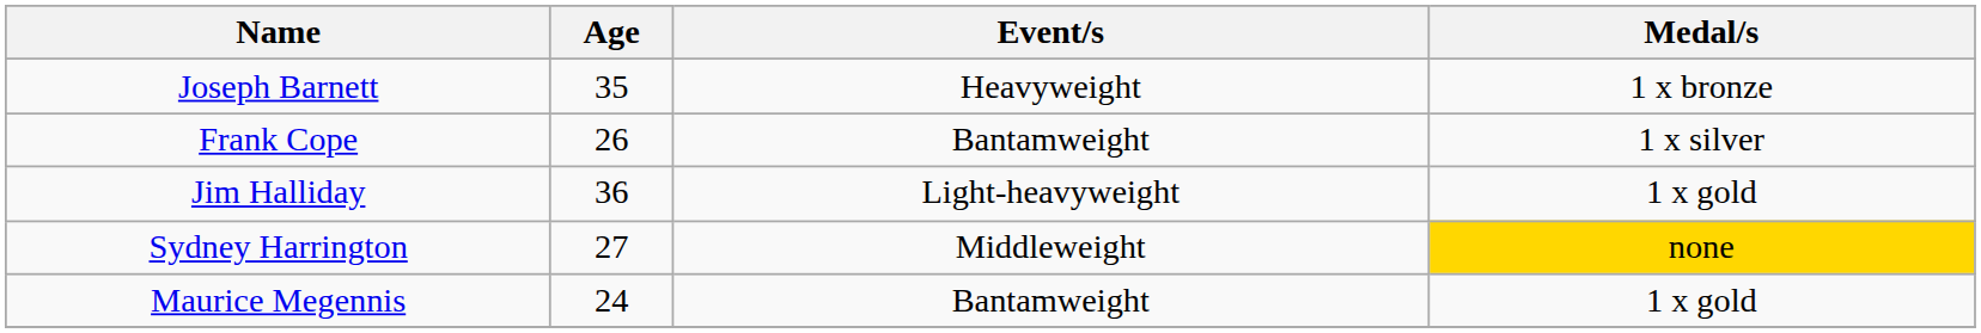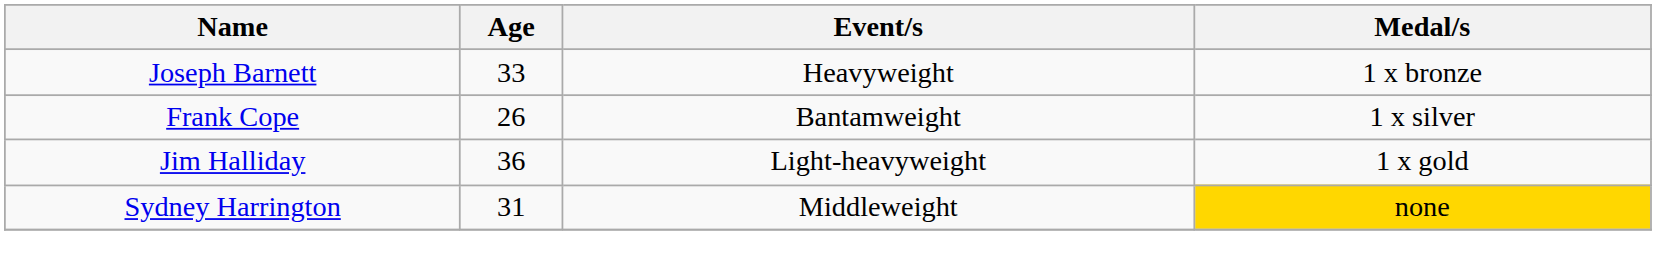 <table class="wikitable" style="text-align: center">
 <tr>
 <th width=250>Name</th>
 <th width=50>Age</th>
 <th width=350>Event/s</th>
 <th width=250>Medal/s</th>
 </tr>
 <tr>
 <td><a href='#'>Joseph Barnett</a></td>
-<td>35</td>
+<td>33</td>
 <td>Heavyweight</td>
 <td>1 x bronze</td>
 </tr>
 <tr>
 <td><a href='#'>Frank Cope</a></td>
 <td>26</td>
 <td>Bantamweight</td>
 <td>1 x silver</td>
 </tr>
 <tr>
 <td><a href='#'>Jim Halliday</a></td>
 <td>36</td>
 <td>Light-heavyweight</td>
 <td>1 x gold</td>
 </tr>
 <tr>
 <td><a href='#'>Sydney Harrington</a></td>
-<td>27</td>
+<td>31</td>
 <td>Middleweight</td>
 <td style="background: gold;">none</td>
 </tr>
 <tr>
-<td><a href='#'>Maurice Megennis</a></td>
-<td>24</td>
-<td>Bantamweight</td>
-<td>1 x gold</td>
-</tr>
-<tr>
 </tr>
 </table>
